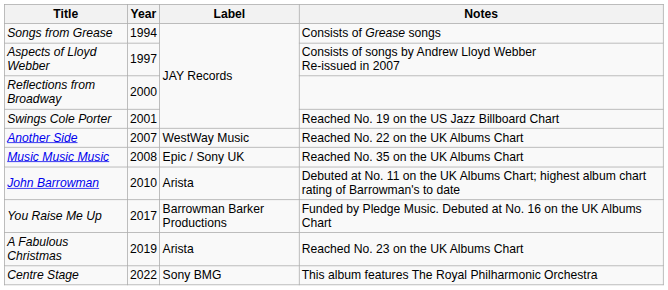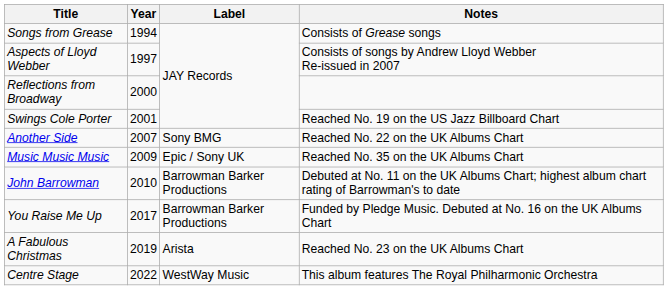 <table class="wikitable plainrowheaders sortable">
 <tr>
 <th scope="col">Title</th>
 <th scope="col">Year</th>
 <th scope="col">Label</th>
 <th scope="col" class="unsortable">Notes</th>
 </tr>
 <tr>
 <td><em>Songs from Grease</em></td>
 <td>1994</td>
 <td rowspan=4>JAY Records</td>
 <td>Consists of <em>Grease</em> songs</td>
 </tr>
 <tr>
 <td><em>Aspects of Lloyd Webber</em></td>
 <td>1997</td>
 <td>Consists of songs by Andrew Lloyd Webber<br>Re-issued in 2007</td>
 </tr>
 <tr>
 <td><em>Reflections from Broadway</em></td>
 <td>2000</td>
 <td></td>
 </tr>
 <tr>
 <td><em>Swings Cole Porter</em></td>
 <td>2001</td>
 <td>Reached No. 19 on the US Jazz Billboard Chart</td>
 </tr>
 <tr>
 <td><em><a href='#'>Another Side</a></em></td>
 <td>2007</td>
-<td>WestWay Music</td>
+<td>Sony BMG</td>
 <td>Reached No. 22 on the UK Albums Chart</td>
 </tr>
 <tr>
 <td><em><a href='#'>Music Music Music</a></em></td>
-<td>2008</td>
+<td>2009</td>
 <td>Epic / Sony UK</td>
 <td>Reached No. 35 on the UK Albums Chart</td>
 </tr>
 <tr>
 <td><em><a href='#'>John Barrowman</a></em></td>
 <td>2010</td>
-<td>Arista</td>
+<td>Barrowman Barker Productions</td>
 <td>Debuted at No. 11 on the UK Albums Chart; highest album chart rating of Barrowman's to date</td>
 </tr>
 <tr>
 <td><em>You Raise Me Up</em></td>
 <td>2017</td>
 <td>Barrowman Barker Productions</td>
 <td>Funded by Pledge Music. Debuted at No. 16 on the UK Albums Chart</td>
 </tr>
 <tr>
 <td><em>A Fabulous Christmas</em></td>
 <td>2019</td>
 <td>Arista</td>
 <td>Reached No. 23 on the UK Albums Chart</td>
 </tr>
 <tr>
 <td><em>Centre Stage</em></td>
 <td>2022</td>
-<td>Sony BMG</td>
+<td>WestWay Music</td>
 <td>This album features The Royal Philharmonic Orchestra</td>
 </tr>
 </table>
